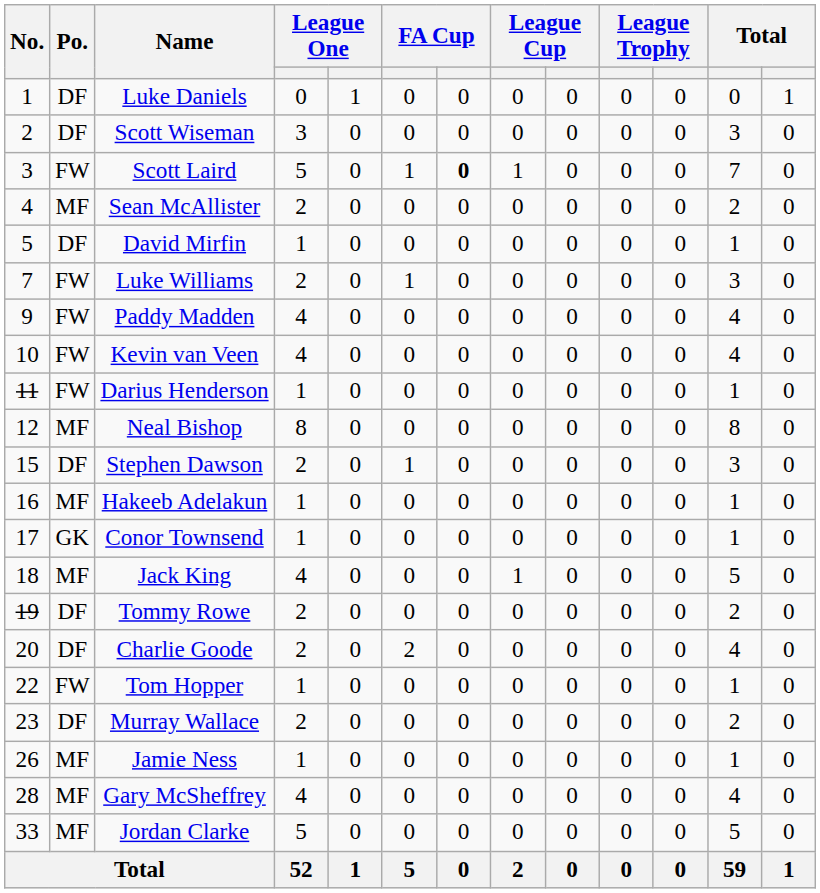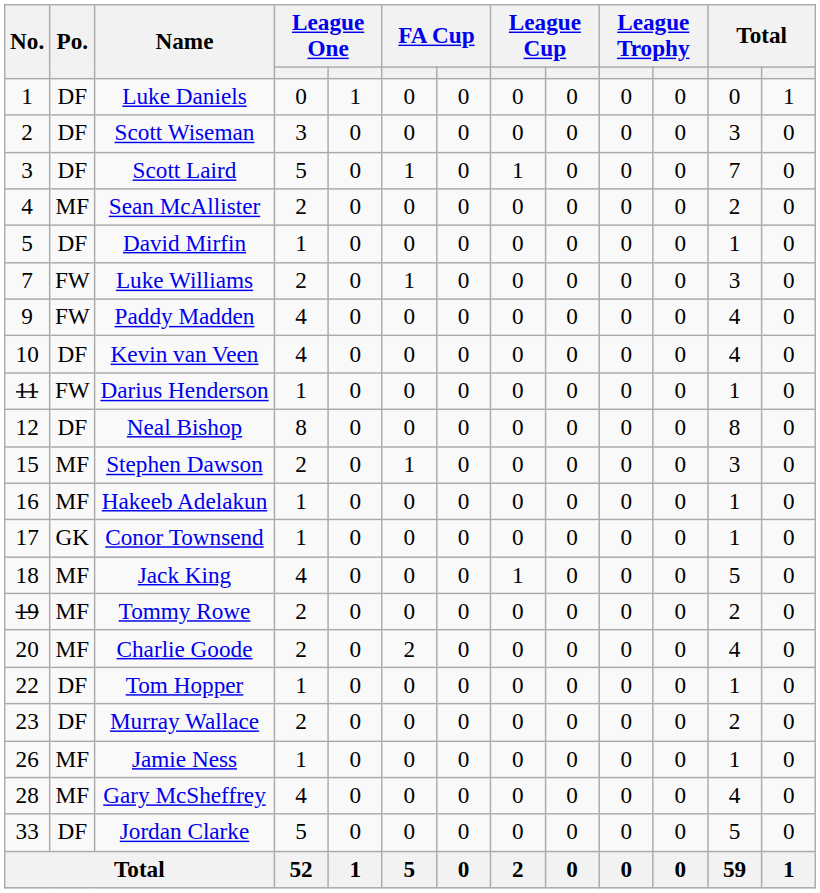 <table class="wikitable sortable" style="text-align:center;">
 <tr>
 <th rowspan=2>No.</th>
 <th rowspan=2>Po.</th>
 <th rowspan=2>Name</th>
 <th colspan=2><a href='#'>League One</a></th>
 <th colspan=2><a href='#'>FA Cup</a></th>
 <th colspan=2><a href='#'>League Cup</a></th>
 <th colspan=2><a href='#'>League Trophy</a></th>
 <th colspan=2>Total</th>
 </tr>
 <tr>
 <th style="width:30px;"></th>
 <th style="width:30px;"></th>
 <th style="width:30px;"></th>
 <th style="width:30px;"></th>
 <th style="width:30px;"></th>
 <th style="width:30px;"></th>
 <th style="width:30px;"></th>
 <th style="width:30px;"></th>
 <th style="width:30px;"></th>
 <th style="width:30px;"></th>
 </tr>
 <tr>
 <td>1</td>
 <td>DF</td>
 <td> <a href='#'>Luke Daniels</a></td>
 <td>0</td>
 <td>1</td>
 <td>0</td>
 <td>0</td>
 <td>0</td>
 <td>0</td>
 <td>0</td>
 <td>0</td>
 <td>0</td>
 <td>1</td>
 </tr>
 <tr>
 <td>2</td>
 <td>DF</td>
 <td> <a href='#'>Scott Wiseman</a></td>
 <td>3</td>
 <td>0</td>
 <td>0</td>
 <td>0</td>
 <td>0</td>
 <td>0</td>
 <td>0</td>
 <td>0</td>
 <td>3</td>
 <td>0</td>
 </tr>
 <tr>
 <td>3</td>
-<td>FW</td>
+<td>DF</td>
 <td> <a href='#'>Scott Laird</a></td>
 <td>5</td>
 <td>0</td>
 <td>1</td>
-<td><strong>0</strong></td>
+<td>0</td>
 <td>1</td>
 <td>0</td>
 <td>0</td>
 <td>0</td>
 <td>7</td>
 <td>0</td>
 </tr>
 <tr>
 <td>4</td>
 <td>MF</td>
 <td> <a href='#'>Sean McAllister</a></td>
 <td>2</td>
 <td>0</td>
 <td>0</td>
 <td>0</td>
 <td>0</td>
 <td>0</td>
 <td>0</td>
 <td>0</td>
 <td>2</td>
 <td>0</td>
 </tr>
 <tr>
 <td>5</td>
 <td>DF</td>
 <td> <a href='#'>David Mirfin</a></td>
 <td>1</td>
 <td>0</td>
 <td>0</td>
 <td>0</td>
 <td>0</td>
 <td>0</td>
 <td>0</td>
 <td>0</td>
 <td>1</td>
 <td>0</td>
 </tr>
 <tr>
 <td>7</td>
 <td>FW</td>
 <td> <a href='#'>Luke Williams</a></td>
 <td>2</td>
 <td>0</td>
 <td>1</td>
 <td>0</td>
 <td>0</td>
 <td>0</td>
 <td>0</td>
 <td>0</td>
 <td>3</td>
 <td>0</td>
 </tr>
 <tr>
 <td>9</td>
 <td>FW</td>
 <td> <a href='#'>Paddy Madden</a></td>
 <td>4</td>
 <td>0</td>
 <td>0</td>
 <td>0</td>
 <td>0</td>
 <td>0</td>
 <td>0</td>
 <td>0</td>
 <td>4</td>
 <td>0</td>
 </tr>
 <tr>
 <td>10</td>
-<td>FW</td>
+<td>DF</td>
 <td> <a href='#'>Kevin van Veen</a></td>
 <td>4</td>
 <td>0</td>
 <td>0</td>
 <td>0</td>
 <td>0</td>
 <td>0</td>
 <td>0</td>
 <td>0</td>
 <td>4</td>
 <td>0</td>
 </tr>
 <tr>
 <td><s>11</s></td>
 <td>FW</td>
 <td> <a href='#'>Darius Henderson</a></td>
 <td>1</td>
 <td>0</td>
 <td>0</td>
 <td>0</td>
 <td>0</td>
 <td>0</td>
 <td>0</td>
 <td>0</td>
 <td>1</td>
 <td>0</td>
 </tr>
 <tr>
 <td>12</td>
-<td>MF</td>
+<td>DF</td>
 <td> <a href='#'>Neal Bishop</a></td>
 <td>8</td>
 <td>0</td>
 <td>0</td>
 <td>0</td>
 <td>0</td>
 <td>0</td>
 <td>0</td>
 <td>0</td>
 <td>8</td>
 <td>0</td>
 </tr>
 <tr>
 <td>15</td>
-<td>DF</td>
+<td>MF</td>
 <td> <a href='#'>Stephen Dawson</a></td>
 <td>2</td>
 <td>0</td>
 <td>1</td>
 <td>0</td>
 <td>0</td>
 <td>0</td>
 <td>0</td>
 <td>0</td>
 <td>3</td>
 <td>0</td>
 </tr>
 <tr>
 <td>16</td>
 <td>MF</td>
 <td> <a href='#'>Hakeeb Adelakun</a></td>
 <td>1</td>
 <td>0</td>
 <td>0</td>
 <td>0</td>
 <td>0</td>
 <td>0</td>
 <td>0</td>
 <td>0</td>
 <td>1</td>
 <td>0</td>
 </tr>
 <tr>
 <td>17</td>
 <td>GK</td>
 <td> <a href='#'>Conor Townsend</a></td>
 <td>1</td>
 <td>0</td>
 <td>0</td>
 <td>0</td>
 <td>0</td>
 <td>0</td>
 <td>0</td>
 <td>0</td>
 <td>1</td>
 <td>0</td>
 </tr>
 <tr>
 <td>18</td>
 <td>MF</td>
 <td> <a href='#'>Jack King</a></td>
 <td>4</td>
 <td>0</td>
 <td>0</td>
 <td>0</td>
 <td>1</td>
 <td>0</td>
 <td>0</td>
 <td>0</td>
 <td>5</td>
 <td>0</td>
 </tr>
 <tr>
 <td><s>19</s></td>
-<td>DF</td>
+<td>MF</td>
 <td> <a href='#'>Tommy Rowe</a></td>
 <td>2</td>
 <td>0</td>
 <td>0</td>
 <td>0</td>
 <td>0</td>
 <td>0</td>
 <td>0</td>
 <td>0</td>
 <td>2</td>
 <td>0</td>
 </tr>
 <tr>
 <td>20</td>
-<td>DF</td>
+<td>MF</td>
 <td> <a href='#'>Charlie Goode</a></td>
 <td>2</td>
 <td>0</td>
 <td>2</td>
 <td>0</td>
 <td>0</td>
 <td>0</td>
 <td>0</td>
 <td>0</td>
 <td>4</td>
 <td>0</td>
 </tr>
 <tr>
 <td>22</td>
-<td>FW</td>
+<td>DF</td>
 <td> <a href='#'>Tom Hopper</a></td>
 <td>1</td>
 <td>0</td>
 <td>0</td>
 <td>0</td>
 <td>0</td>
 <td>0</td>
 <td>0</td>
 <td>0</td>
 <td>1</td>
 <td>0</td>
 </tr>
 <tr>
 <td>23</td>
 <td>DF</td>
 <td> <a href='#'>Murray Wallace</a></td>
 <td>2</td>
 <td>0</td>
 <td>0</td>
 <td>0</td>
 <td>0</td>
 <td>0</td>
 <td>0</td>
 <td>0</td>
 <td>2</td>
 <td>0</td>
 </tr>
 <tr>
 <td>26</td>
 <td>MF</td>
 <td> <a href='#'>Jamie Ness</a></td>
 <td>1</td>
 <td>0</td>
 <td>0</td>
 <td>0</td>
 <td>0</td>
 <td>0</td>
 <td>0</td>
 <td>0</td>
 <td>1</td>
 <td>0</td>
 </tr>
 <tr>
 <td>28</td>
 <td>MF</td>
 <td> <a href='#'>Gary McSheffrey</a></td>
 <td>4</td>
 <td>0</td>
 <td>0</td>
 <td>0</td>
 <td>0</td>
 <td>0</td>
 <td>0</td>
 <td>0</td>
 <td>4</td>
 <td>0</td>
 </tr>
 <tr>
 <td>33</td>
-<td>MF</td>
+<td>DF</td>
 <td> <a href='#'>Jordan Clarke</a></td>
 <td>5</td>
 <td>0</td>
 <td>0</td>
 <td>0</td>
 <td>0</td>
 <td>0</td>
 <td>0</td>
 <td>0</td>
 <td>5</td>
 <td>0</td>
 </tr>
 <tr>
 <th colspan=3>Total</th>
 <th>52</th>
 <th>1</th>
 <th>5</th>
 <th>0</th>
 <th>2</th>
 <th>0</th>
 <th>0</th>
 <th>0</th>
 <th>59</th>
 <th>1</th>
 </tr>
 </table>
